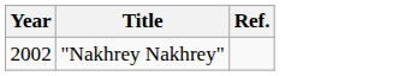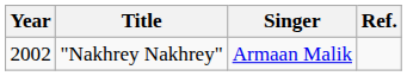 <table class="wikitable sortable">
 <tr>
 <th>Year</th>
 <th>Title</th>
+<th>Singer</th>
 <th class="unsortable">Ref.</th>
 </tr>
 <tr>
 <td>2002</td>
 <td>"Nakhrey Nakhrey"</td>
+<td><a href='#'>Armaan Malik</a></td>
 <td></td>
 </tr>
 </table>
